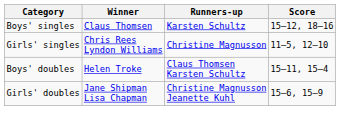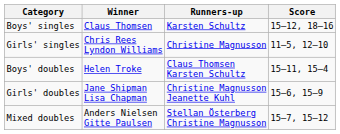 <table class="wikitable">
 <tr>
 <th>Category</th>
 <th>Winner</th>
 <th>Runners-up</th>
 <th>Score</th>
 </tr>
 <tr>
 <td>Boys' singles</td>
 <td> <a href='#'>Claus Thomsen</a></td>
 <td> <a href='#'>Karsten Schultz</a></td>
 <td>15–12, 18–16</td>
 </tr>
 <tr>
 <td>Girls' singles</td>
 <td> <a href='#'>Chris Rees</a><br> <a href='#'>Lyndon Williams</a></td>
 <td> <a href='#'>Christine Magnusson</a></td>
 <td>11–5, 12–10</td>
 </tr>
 <tr>
 <td>Boys' doubles</td>
 <td> <a href='#'>Helen Troke</a></td>
 <td> <a href='#'>Claus Thomsen</a><br> <a href='#'>Karsten Schultz</a></td>
 <td>15–11, 15–4</td>
 </tr>
 <tr>
 <td>Girls' doubles</td>
 <td> <a href='#'>Jane Shipman</a><br> <a href='#'>Lisa Chapman</a></td>
 <td> <a href='#'>Christine Magnusson</a><br> <a href='#'>Jeanette Kuhl</a></td>
 <td>15–6, 15–9</td>
 </tr>
+<tr>
+<td>Mixed doubles</td>
+<td> Anders Nielsen<br> <a href='#'>Gitte Paulsen</a></td>
+<td> <a href='#'>Stellan Österberg</a><br> <a href='#'>Christine Magnusson</a></td>
+<td>15–7, 15–12</td>
+</tr>
 </table>
